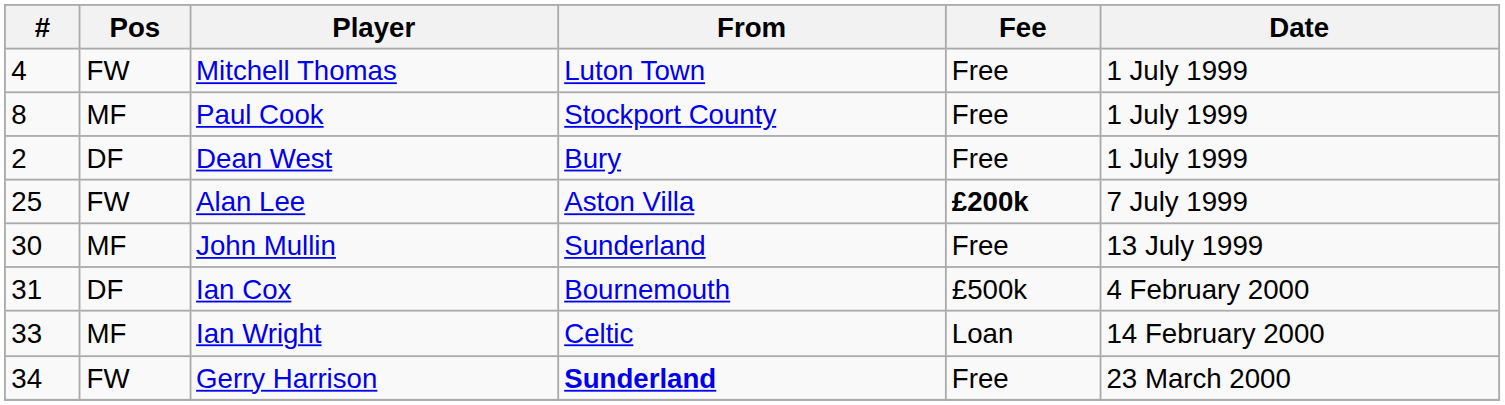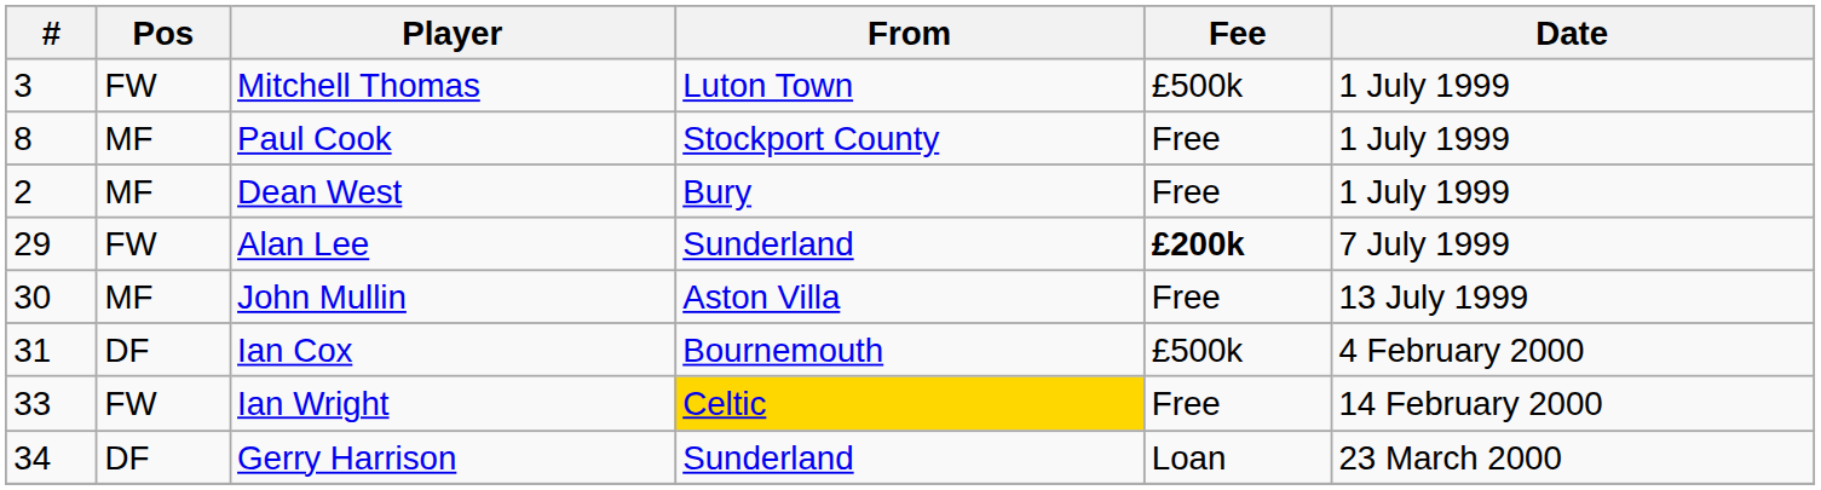 <table width=65% class="wikitable" style="text-align:center; font-size:95%; text-align:left">
 <tr>
 <th>#</th>
 <th>Pos</th>
 <th>Player</th>
 <th>From</th>
 <th>Fee</th>
 <th>Date</th>
 </tr>
 <tr --->
-<td>4</td>
+<td>3</td>
 <td>FW</td>
 <td> <a href='#'>Mitchell Thomas</a></td>
 <td><a href='#'>Luton Town</a></td>
-<td>Free</td>
+<td>£500k</td>
 <td>1 July 1999</td>
 </tr>
 <tr --->
 <td>8</td>
 <td>MF</td>
 <td> <a href='#'>Paul Cook</a></td>
 <td><a href='#'>Stockport County</a></td>
 <td>Free</td>
 <td>1 July 1999</td>
 </tr>
 <tr --->
 <td>2</td>
-<td>DF</td>
+<td>MF</td>
 <td> <a href='#'>Dean West</a></td>
 <td><a href='#'>Bury</a></td>
 <td>Free</td>
 <td>1 July 1999</td>
 </tr>
 <tr --->
-<td>25</td>
+<td>29</td>
 <td>FW</td>
 <td> <a href='#'>Alan Lee</a></td>
-<td><a href='#'>Aston Villa</a></td>
+<td><a href='#'>Sunderland</a></td>
 <td><strong>£200k</strong></td>
 <td>7 July 1999</td>
 </tr>
 <tr --->
 <td>30</td>
 <td>MF</td>
 <td> <a href='#'>John Mullin</a></td>
-<td><a href='#'>Sunderland</a></td>
+<td><a href='#'>Aston Villa</a></td>
 <td>Free</td>
 <td>13 July 1999</td>
 </tr>
 <tr --->
 <td>31</td>
 <td>DF</td>
 <td> <a href='#'>Ian Cox</a></td>
 <td><a href='#'>Bournemouth</a></td>
 <td>£500k</td>
 <td>4 February 2000</td>
 </tr>
 <tr --->
 <td>33</td>
-<td>MF</td>
+<td>FW</td>
 <td> <a href='#'>Ian Wright</a></td>
-<td><a href='#'>Celtic</a></td>
-<td>Loan</td>
+<td style="background: gold;"><a href='#'>Celtic</a></td>
+<td>Free</td>
 <td>14 February 2000</td>
 </tr>
 <tr --->
 <td>34</td>
-<td>FW</td>
+<td>DF</td>
 <td> <a href='#'>Gerry Harrison</a></td>
-<td><strong><a href='#'>Sunderland</a></strong></td>
-<td>Free</td>
+<td><a href='#'>Sunderland</a></td>
+<td>Loan</td>
 <td>23 March 2000</td>
 </tr>
 <tr --->
 </tr>
 </table>
